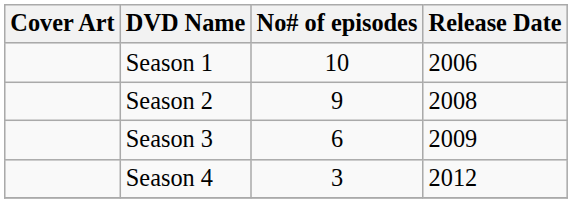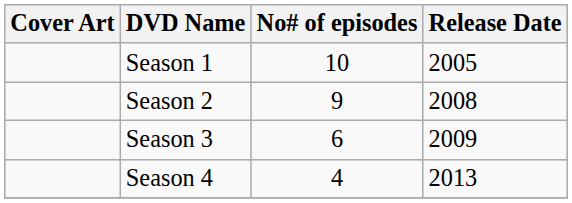 <table class="wikitable">
 <tr>
 <th>Cover Art</th>
 <th>DVD Name</th>
 <th>No# of episodes</th>
 <th>Release Date</th>
 </tr>
 <tr>
 <td></td>
 <td>Season 1</td>
 <td align="center">10</td>
-<td>2006</td>
+<td>2005</td>
 </tr>
 <tr>
 <td></td>
 <td>Season 2</td>
 <td align="center">9</td>
 <td>2008</td>
 </tr>
 <tr>
 <td></td>
 <td>Season 3</td>
 <td align="center">6</td>
 <td>2009</td>
 </tr>
 <tr>
 <td></td>
 <td>Season 4</td>
-<td align="center">3</td>
-<td>2012</td>
+<td align="center">4</td>
+<td>2013</td>
 </tr>
 <tr>
 </tr>
 </table>
